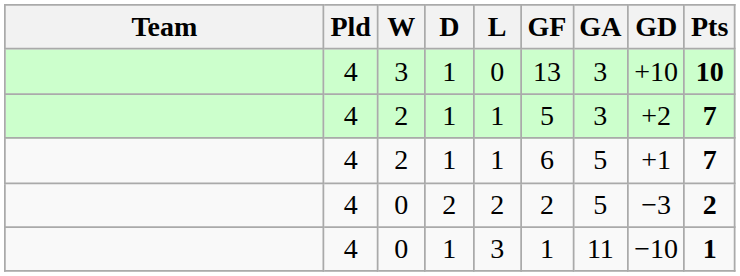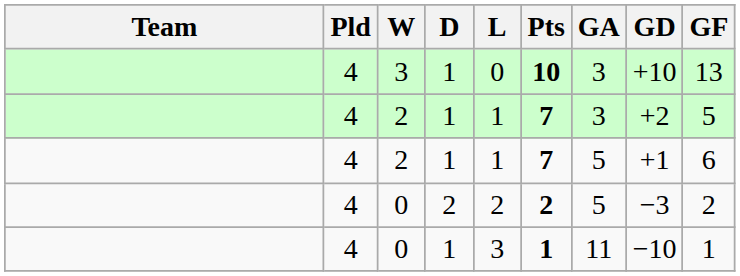 <table class="wikitable" style="text-align: center;">
 <tr>
 <th width=175>Team</th>
 <th width=20>Pld</th>
 <th width=20>W</th>
 <th width=20>D</th>
 <th width=20>L</th>
-<th width=20>GF</th>
+<th width=20>Pts</th>
 <th width=20>GA</th>
 <th width=20>GD</th>
-<th width=20>Pts</th>
+<th width=20>GF</th>
 </tr>
 <tr bgcolor=ccffcc>
 <td style="text-align:left;"></td>
 <td>4</td>
 <td>3</td>
 <td>1</td>
 <td>0</td>
-<td>13</td>
+<td><strong>10</strong></td>
 <td>3</td>
 <td>+10</td>
-<td><strong>10</strong></td>
+<td>13</td>
 </tr>
 <tr bgcolor=ccffcc>
 <td style="text-align:left;"></td>
 <td>4</td>
 <td>2</td>
 <td>1</td>
 <td>1</td>
-<td>5</td>
+<td><strong>7</strong></td>
 <td>3</td>
 <td>+2</td>
-<td><strong>7</strong></td>
+<td>5</td>
 </tr>
 <tr>
 <td style="text-align:left;"></td>
 <td>4</td>
 <td>2</td>
 <td>1</td>
 <td>1</td>
-<td>6</td>
+<td><strong>7</strong></td>
 <td>5</td>
 <td>+1</td>
-<td><strong>7</strong></td>
+<td>6</td>
 </tr>
 <tr>
 <td style="text-align:left;"></td>
 <td>4</td>
 <td>0</td>
 <td>2</td>
 <td>2</td>
-<td>2</td>
+<td><strong>2</strong></td>
 <td>5</td>
 <td>−3</td>
-<td><strong>2</strong></td>
+<td>2</td>
 </tr>
 <tr>
 <td style="text-align:left;"></td>
 <td>4</td>
 <td>0</td>
 <td>1</td>
 <td>3</td>
-<td>1</td>
+<td><strong>1</strong></td>
 <td>11</td>
 <td>−10</td>
-<td><strong>1</strong></td>
+<td>1</td>
 </tr>
 </table>
